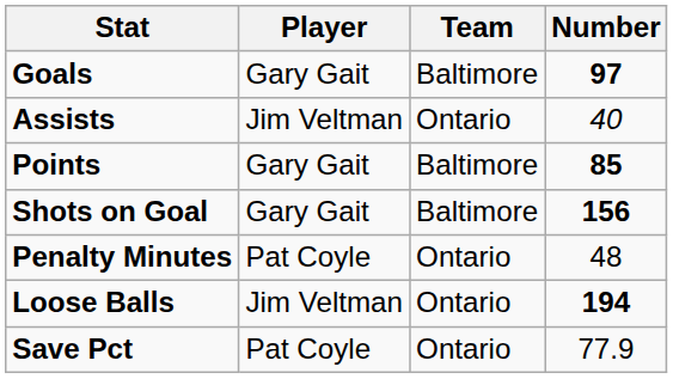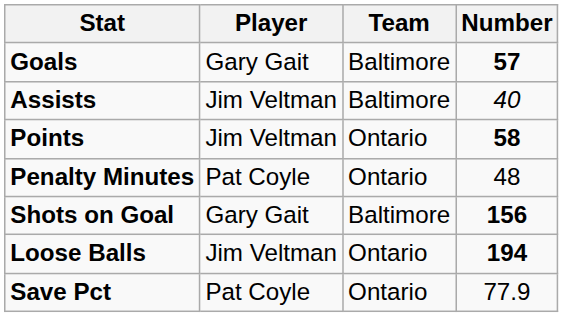 <table class="wikitable">
 <tr>
 <th>Stat</th>
 <th>Player</th>
 <th>Team</th>
 <th>Number</th>
 </tr>
 <tr>
 <td><strong>Goals</strong></td>
 <td>Gary Gait</td>
 <td>Baltimore</td>
-<td align="center"><strong>97</strong></td>
+<td align="center"><strong>57</strong></td>
 </tr>
 <tr>
 <td><strong>Assists</strong></td>
 <td>Jim Veltman</td>
-<td>Ontario</td>
+<td>Baltimore</td>
 <td align="center"><em>40</em></td>
 </tr>
 <tr>
 <td><strong>Points</strong></td>
-<td>Gary Gait</td>
-<td>Baltimore</td>
-<td align="center"><strong>85</strong></td>
+<td>Jim Veltman</td>
+<td>Ontario</td>
+<td align="center"><strong>58</strong></td>
+</tr>
+<tr>
+<td><strong>Penalty Minutes</strong></td>
+<td>Pat Coyle</td>
+<td>Ontario</td>
+<td align="center">48</td>
 </tr>
 <tr>
 <td><strong>Shots on Goal</strong></td>
 <td>Gary Gait</td>
 <td>Baltimore</td>
 <td align="center"><strong>156</strong></td>
-</tr>
-<tr>
-<td><strong>Penalty Minutes</strong></td>
-<td>Pat Coyle</td>
-<td>Ontario</td>
-<td align="center">48</td>
 </tr>
 <tr>
 <td><strong>Loose Balls</strong></td>
 <td>Jim Veltman</td>
 <td>Ontario</td>
 <td align="center"><strong>194</strong></td>
 </tr>
 <tr>
 <td><strong>Save Pct</strong></td>
 <td>Pat Coyle</td>
 <td>Ontario</td>
 <td align="center">77.9</td>
 </tr>
 </table>
